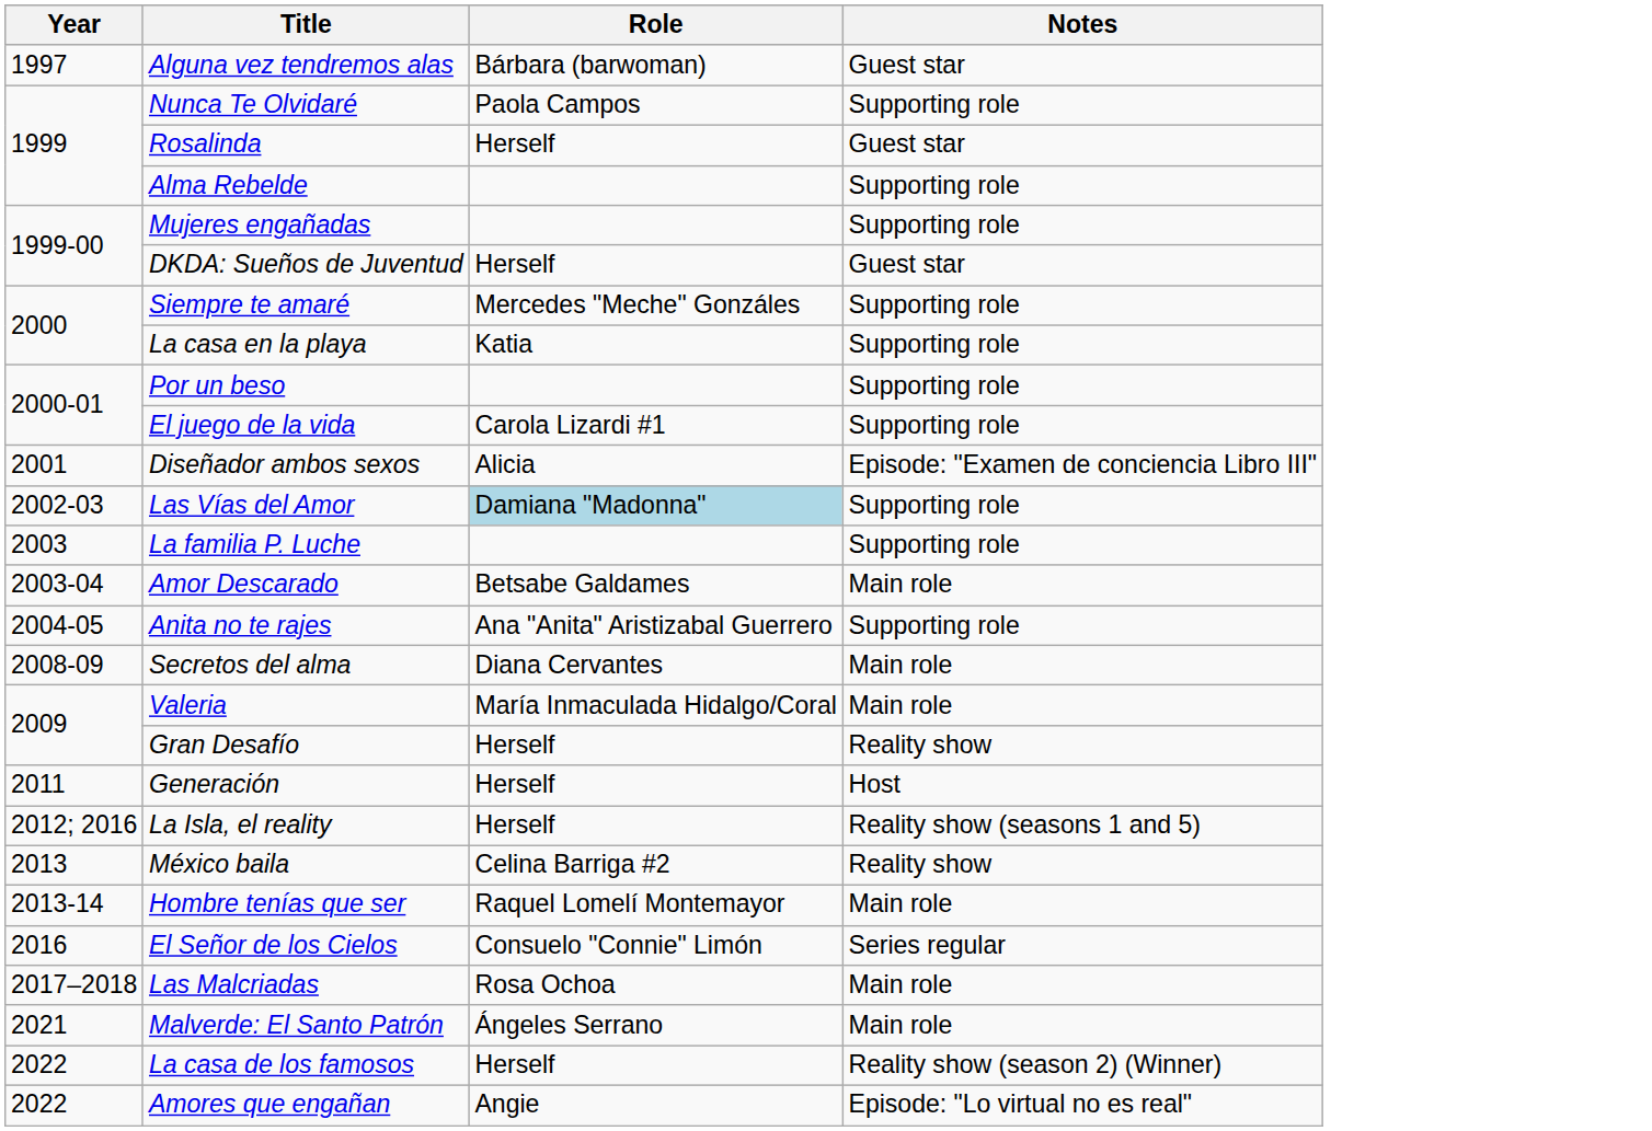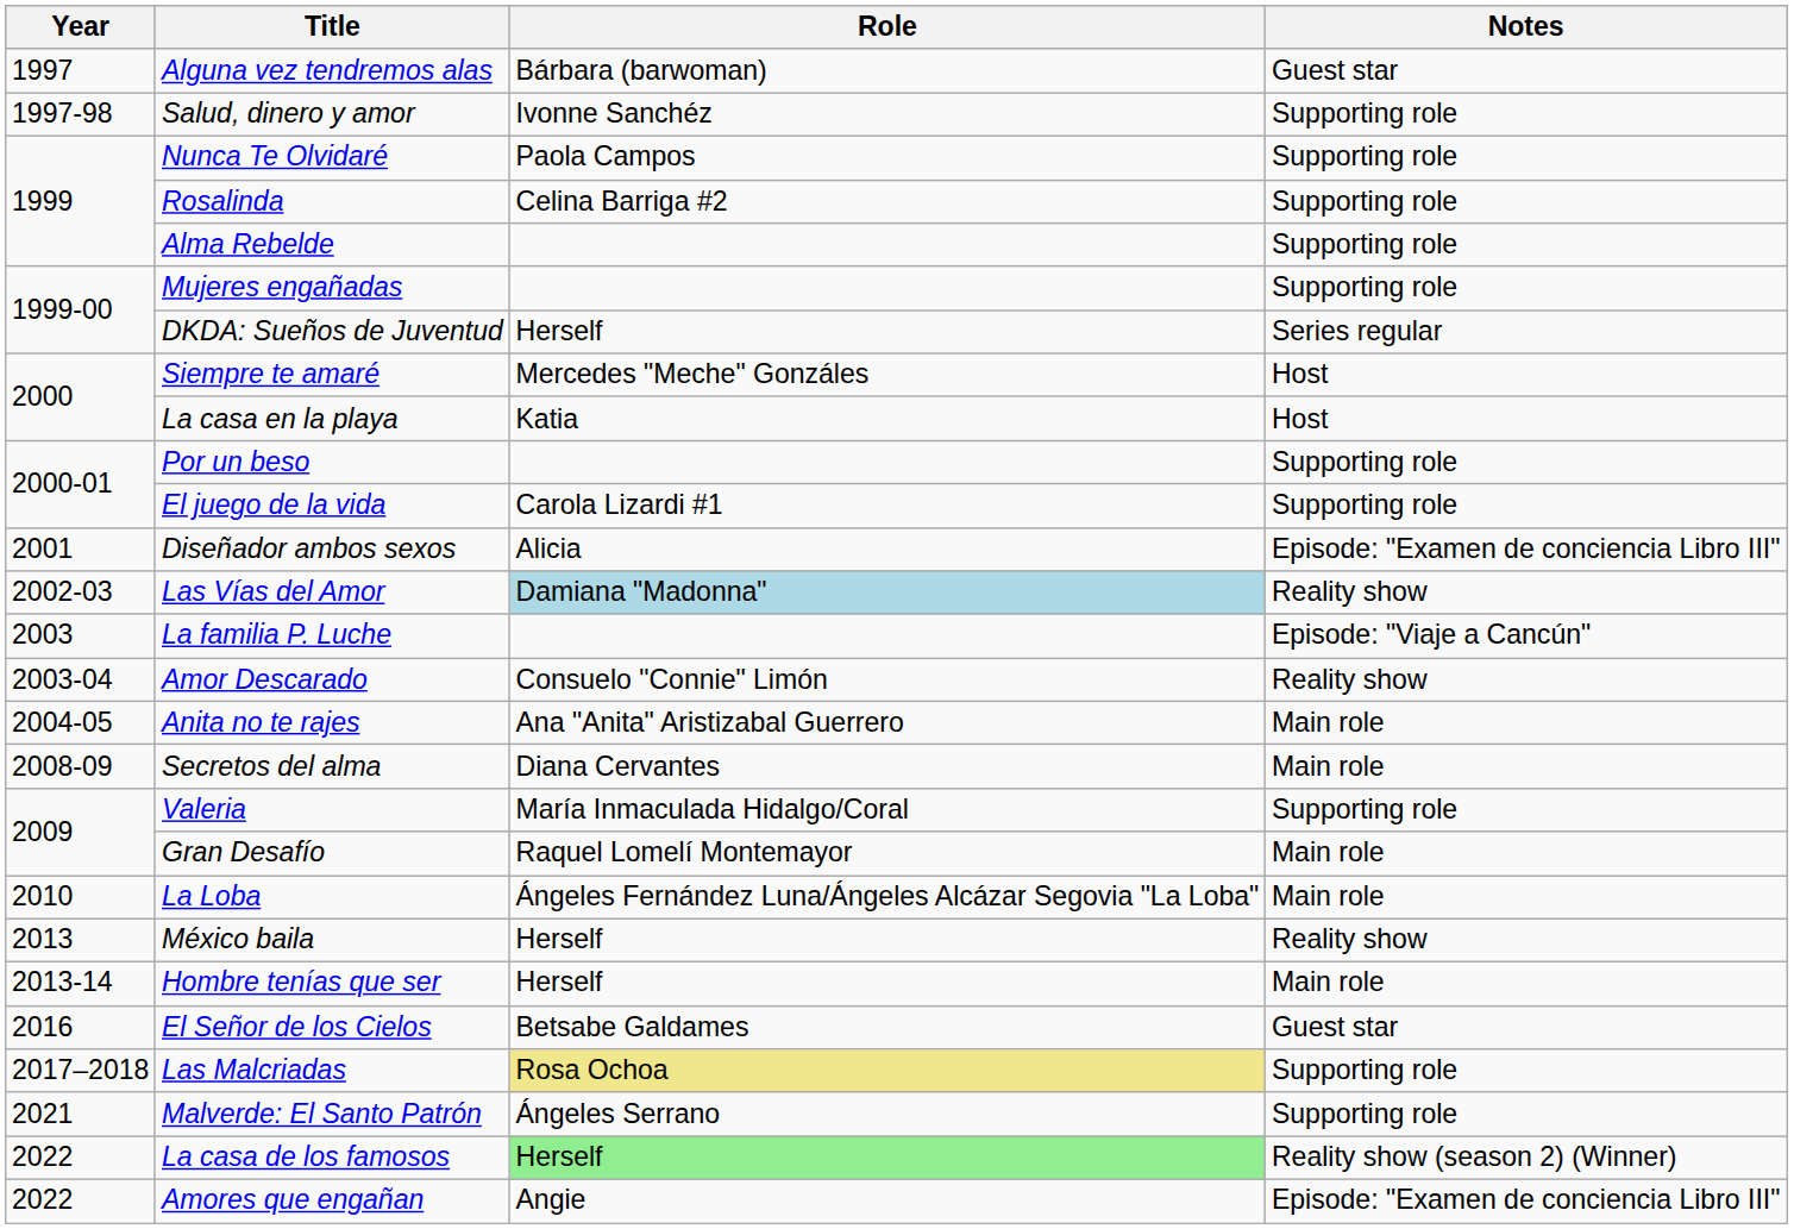 <table class="wikitable">
 <tr bgcolor="#CCCCCC">
 <th>Year</th>
 <th>Title</th>
 <th>Role</th>
 <th>Notes</th>
 </tr>
 <tr>
 <td>1997</td>
 <td><em><a href='#'>Alguna vez tendremos alas</a></em></td>
 <td>Bárbara (barwoman)</td>
 <td>Guest star</td>
 </tr>
 <tr>
+<td>1997-98</td>
+<td><em>Salud, dinero y amor</em></td>
+<td>Ivonne Sanchéz</td>
+<td>Supporting role</td>
+</tr>
+<tr>
 <td rowspan=3>1999</td>
 <td><em><a href='#'>Nunca Te Olvidaré</a></em></td>
 <td>Paola Campos</td>
 <td>Supporting role</td>
 </tr>
 <tr>
 <td><em><a href='#'>Rosalinda</a></em></td>
-<td>Herself</td>
-<td>Guest star</td>
+<td>Celina Barriga #2</td>
+<td>Supporting role</td>
 </tr>
 <tr>
 <td><em><a href='#'>Alma Rebelde</a></em></td>
 <td></td>
 <td>Supporting role</td>
 </tr>
 <tr>
 <td rowspan=2>1999-00</td>
 <td><em><a href='#'>Mujeres engañadas</a></em></td>
 <td></td>
 <td>Supporting role</td>
 </tr>
 <tr>
 <td><em>DKDA: Sueños de Juventud</em></td>
 <td>Herself</td>
-<td>Guest star</td>
+<td>Series regular</td>
 </tr>
 <tr>
 <td rowspan=2>2000</td>
 <td><em><a href='#'>Siempre te amaré</a></em></td>
 <td>Mercedes "Meche" Gonzáles</td>
-<td>Supporting role</td>
+<td>Host</td>
 </tr>
 <tr>
 <td><em>La casa en la playa</em></td>
 <td>Katia</td>
-<td>Supporting role</td>
+<td>Host</td>
 </tr>
 <tr>
 <td rowspan=2>2000-01</td>
 <td><em><a href='#'>Por un beso</a></em></td>
 <td></td>
 <td>Supporting role</td>
 </tr>
 <tr>
 <td><em><a href='#'>El juego de la vida</a></em></td>
 <td>Carola Lizardi #1</td>
 <td>Supporting role</td>
 </tr>
 <tr>
 <td>2001</td>
 <td><em>Diseñador ambos sexos</em></td>
 <td>Alicia</td>
 <td>Episode: "Examen de conciencia Libro III"</td>
 </tr>
 <tr>
 <td>2002-03</td>
 <td><em><a href='#'>Las Vías del Amor</a></em></td>
 <td style="background: lightblue;">Damiana "Madonna"</td>
-<td>Supporting role</td>
+<td>Reality show</td>
 </tr>
 <tr>
 <td>2003</td>
 <td><em><a href='#'>La familia P. Luche</a></em></td>
 <td></td>
-<td>Supporting role</td>
+<td>Episode: "Viaje a Cancún"</td>
 </tr>
 <tr>
 <td>2003-04</td>
 <td><em><a href='#'>Amor Descarado</a></em></td>
-<td>Betsabe Galdames</td>
-<td>Main role</td>
+<td>Consuelo "Connie" Limón</td>
+<td>Reality show</td>
 </tr>
 <tr>
 <td>2004-05</td>
 <td><em><a href='#'>Anita no te rajes</a></em></td>
 <td>Ana "Anita" Aristizabal Guerrero</td>
-<td>Supporting role</td>
+<td>Main role</td>
 </tr>
 <tr>
 <td>2008-09</td>
 <td><em>Secretos del alma</em></td>
 <td>Diana Cervantes</td>
 <td>Main role</td>
 </tr>
 <tr>
 <td rowspan=2>2009</td>
 <td><em><a href='#'>Valeria</a></em></td>
 <td>María Inmaculada Hidalgo/Coral</td>
+<td>Supporting role</td>
+</tr>
+<tr>
+<td><em>Gran Desafío</em></td>
+<td>Raquel Lomelí Montemayor</td>
 <td>Main role</td>
 </tr>
 <tr>
-<td><em>Gran Desafío</em></td>
-<td>Herself</td>
-<td>Reality show</td>
-</tr>
-<tr>
-<td>2011</td>
-<td><em>Generación</em></td>
-<td>Herself</td>
-<td>Host</td>
-</tr>
-<tr>
-<td>2012; 2016</td>
-<td><em>La Isla, el reality</em></td>
-<td>Herself</td>
-<td>Reality show (seasons 1 and 5)</td>
+<td>2010</td>
+<td><em><a href='#'>La Loba</a></em></td>
+<td>Ángeles Fernández Luna/Ángeles Alcázar Segovia "La Loba"</td>
+<td>Main role</td>
 </tr>
 <tr>
 <td>2013</td>
 <td><em>México baila</em></td>
-<td>Celina Barriga #2</td>
+<td>Herself</td>
 <td>Reality show</td>
 </tr>
 <tr>
 <td>2013-14</td>
 <td><em><a href='#'>Hombre tenías que ser</a></em></td>
-<td>Raquel Lomelí Montemayor</td>
+<td>Herself</td>
 <td>Main role</td>
 </tr>
 <tr>
 <td>2016</td>
 <td><em><a href='#'>El Señor de los Cielos</a></em></td>
-<td>Consuelo "Connie" Limón</td>
-<td>Series regular</td>
+<td>Betsabe Galdames</td>
+<td>Guest star</td>
 </tr>
 <tr>
 <td>2017–2018</td>
 <td><em><a href='#'>Las Malcriadas</a></em></td>
-<td>Rosa Ochoa</td>
-<td>Main role</td>
+<td style="background: khaki;">Rosa Ochoa</td>
+<td>Supporting role</td>
 </tr>
 <tr>
 <td>2021</td>
 <td><em><a href='#'>Malverde: El Santo Patrón</a></em></td>
 <td>Ángeles Serrano</td>
-<td>Main role</td>
+<td>Supporting role</td>
 </tr>
 <tr>
 <td>2022</td>
 <td><em><a href='#'>La casa de los famosos</a></em></td>
-<td>Herself</td>
+<td style="background: lightgreen;">Herself</td>
 <td>Reality show (season 2) (Winner)</td>
 </tr>
 <tr>
 <td>2022</td>
 <td><em><a href='#'>Amores que engañan</a></em></td>
 <td>Angie</td>
-<td>Episode: "Lo virtual no es real"</td>
+<td>Episode: "Examen de conciencia Libro III"</td>
 </tr>
 <tr>
 </tr>
 </table>
